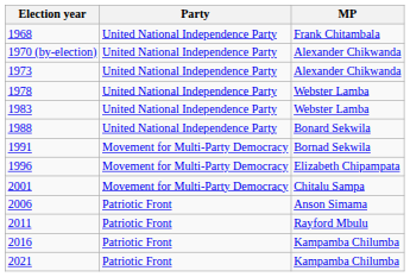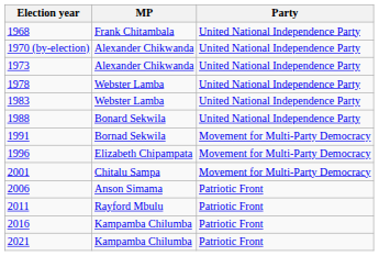 <table class=wikitable>
 <tr>
 <th>Election year</th>
+<th>MP</th>
 <th>Party</th>
-<th>MP</th>
 </tr>
 <tr>
 <td><a href='#'>1968</a></td>
+<td><a href='#'>Frank Chitambala</a></td>
 <td><a href='#'>United National Independence Party</a></td>
-<td><a href='#'>Frank Chitambala</a></td>
 </tr>
 <tr>
 <td><a href='#'>1970 (by-election)</a></td>
+<td><a href='#'>Alexander Chikwanda</a></td>
 <td><a href='#'>United National Independence Party</a></td>
-<td><a href='#'>Alexander Chikwanda</a></td>
 </tr>
 <tr>
 <td><a href='#'>1973</a></td>
+<td><a href='#'>Alexander Chikwanda</a></td>
 <td><a href='#'>United National Independence Party</a></td>
-<td><a href='#'>Alexander Chikwanda</a></td>
 </tr>
 <tr>
 <td><a href='#'>1978</a></td>
+<td><a href='#'>Webster Lamba</a></td>
 <td><a href='#'>United National Independence Party</a></td>
-<td><a href='#'>Webster Lamba</a></td>
 </tr>
 <tr>
 <td><a href='#'>1983</a></td>
+<td><a href='#'>Webster Lamba</a></td>
 <td><a href='#'>United National Independence Party</a></td>
-<td><a href='#'>Webster Lamba</a></td>
 </tr>
 <tr>
 <td><a href='#'>1988</a></td>
+<td><a href='#'>Bonard Sekwila</a></td>
 <td><a href='#'>United National Independence Party</a></td>
-<td><a href='#'>Bonard Sekwila</a></td>
 </tr>
 <tr>
 <td><a href='#'>1991</a></td>
+<td><a href='#'>Bornad Sekwila</a></td>
 <td><a href='#'>Movement for Multi-Party Democracy</a></td>
-<td><a href='#'>Bornad Sekwila</a></td>
 </tr>
 <tr>
 <td><a href='#'>1996</a></td>
+<td><a href='#'>Elizabeth Chipampata</a></td>
 <td><a href='#'>Movement for Multi-Party Democracy</a></td>
-<td><a href='#'>Elizabeth Chipampata</a></td>
 </tr>
 <tr>
 <td><a href='#'>2001</a></td>
+<td><a href='#'>Chitalu Sampa</a></td>
 <td><a href='#'>Movement for Multi-Party Democracy</a></td>
-<td><a href='#'>Chitalu Sampa</a></td>
 </tr>
 <tr>
 <td><a href='#'>2006</a></td>
+<td><a href='#'>Anson Simama</a></td>
 <td><a href='#'>Patriotic Front</a></td>
-<td><a href='#'>Anson Simama</a></td>
 </tr>
 <tr>
 <td><a href='#'>2011</a></td>
+<td><a href='#'>Rayford Mbulu</a></td>
 <td><a href='#'>Patriotic Front</a></td>
-<td><a href='#'>Rayford Mbulu</a></td>
 </tr>
 <tr>
 <td><a href='#'>2016</a></td>
+<td><a href='#'>Kampamba Chilumba</a></td>
 <td><a href='#'>Patriotic Front</a></td>
-<td><a href='#'>Kampamba Chilumba</a></td>
 </tr>
 <tr>
 <td><a href='#'>2021</a></td>
+<td><a href='#'>Kampamba Chilumba</a></td>
 <td><a href='#'>Patriotic Front</a></td>
-<td><a href='#'>Kampamba Chilumba</a></td>
 </tr>
 </table>
